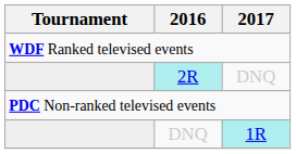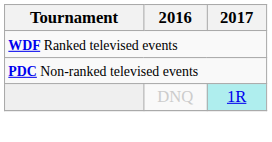 <table class="wikitable" style="width:20%; margin:0">
 <tr>
 <th>Tournament</th>
 <th>2016</th>
 <th>2017</th>
 </tr>
 <tr>
 <td colspan="3" style="text-align:left"><small><strong><a href='#'>WDF</a> </strong>Ranked televised events</small></td>
-</tr>
-<tr>
-<td style="background:#efefef;"></td>
-<td style="text-align:center; background:#afeeee;"><a href='#'>2R</a></td>
-<td style="text-align:center; color:#ccc;">DNQ</td>
 </tr>
 <tr>
 <td colspan="3" style="text-align:left"><small><strong><a href='#'>PDC</a> </strong>Non-ranked televised events</small></td>
 </tr>
 <tr>
 <td style="background:#efefef;"></td>
 <td style="text-align:center; color:#ccc;">DNQ</td>
 <td style="text-align:center; background:#afeeee;"><a href='#'>1R</a></td>
 </tr>
 <tr>
 </tr>
 </table>
